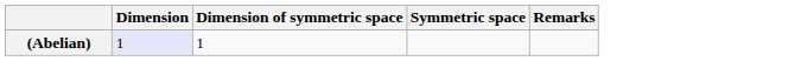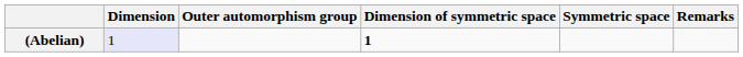 <table class="wikitable">
 <tr>
 <th width=100></th>
 <th>Dimension</th>
+<th>Outer automorphism group</th>
 <th>Dimension of symmetric space</th>
 <th>Symmetric space</th>
 <th>Remarks</th>
 </tr>
 <tr class="sorttop">
 <th> (Abelian)</th>
 <td style="background: lavender;">1</td>
-<td>1</td>
+<td></td>
+<td><strong>1</strong></td>
 <td></td>
 <td></td>
 </tr>
 </table>
